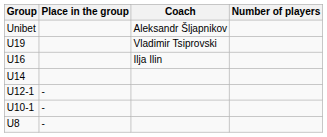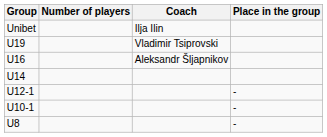 <table class="wikitable">
 <tr>
 <th>Group</th>
+<th>Number of players</th>
+<th>Coach</th>
 <th>Place in the group</th>
-<th>Coach</th>
-<th>Number of players</th>
 </tr>
 <tr>
 <td>Unibet</td>
 <td></td>
-<td>Aleksandr Šljapnikov</td>
+<td>Ilja Ilin</td>
 <td></td>
 </tr>
 <tr>
 <td>U19</td>
 <td></td>
 <td>Vladimir Tsiprovski</td>
 <td></td>
 </tr>
 <tr>
 <td>U16</td>
 <td></td>
-<td>Ilja Ilin</td>
+<td>Aleksandr Šljapnikov</td>
 <td></td>
 </tr>
 <tr>
 <td>U14</td>
 <td></td>
 <td></td>
 <td></td>
 </tr>
 <tr>
 <td>U12-1</td>
-<td>-</td>
 <td></td>
 <td></td>
+<td>-</td>
 </tr>
 <tr>
 <td>U10-1</td>
-<td>-</td>
 <td></td>
 <td></td>
+<td>-</td>
 </tr>
 <tr>
 <td>U8</td>
-<td>-</td>
 <td></td>
 <td></td>
+<td>-</td>
 </tr>
 </table>
